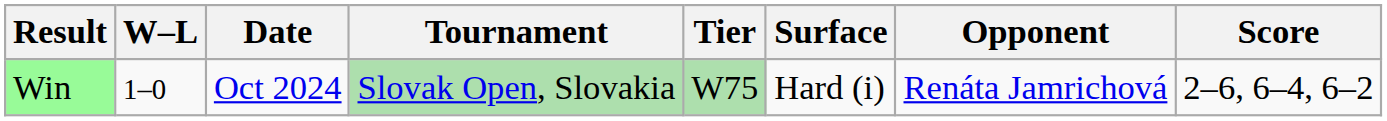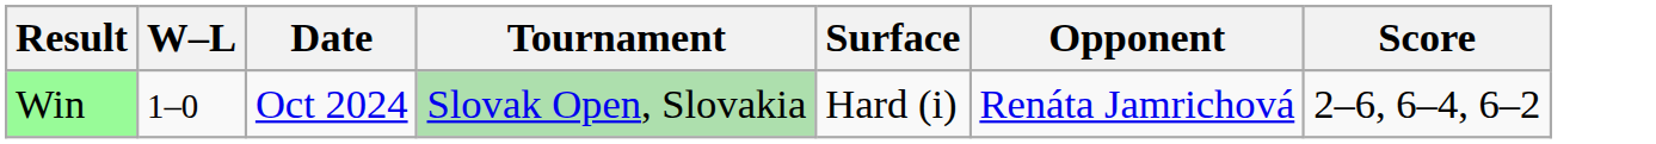 <table class="sortable wikitable">
 <tr>
 <th>Result</th>
 <th class="unsortable">W–L</th>
 <th>Date</th>
 <th>Tournament</th>
-<th>Tier</th>
 <th>Surface</th>
 <th>Opponent</th>
 <th class="unsortable">Score</th>
 </tr>
 <tr>
 <td style="background:#98fb98;">Win</td>
 <td><small>1–0</small></td>
 <td><a href='#'>Oct 2024</a></td>
 <td style="background:#addfad;"><a href='#'>Slovak Open</a>, Slovakia</td>
-<td style="background:#addfad;">W75</td>
 <td>Hard (i)</td>
 <td> <a href='#'>Renáta Jamrichová</a></td>
 <td>2–6, 6–4, 6–2</td>
 </tr>
 </table>
